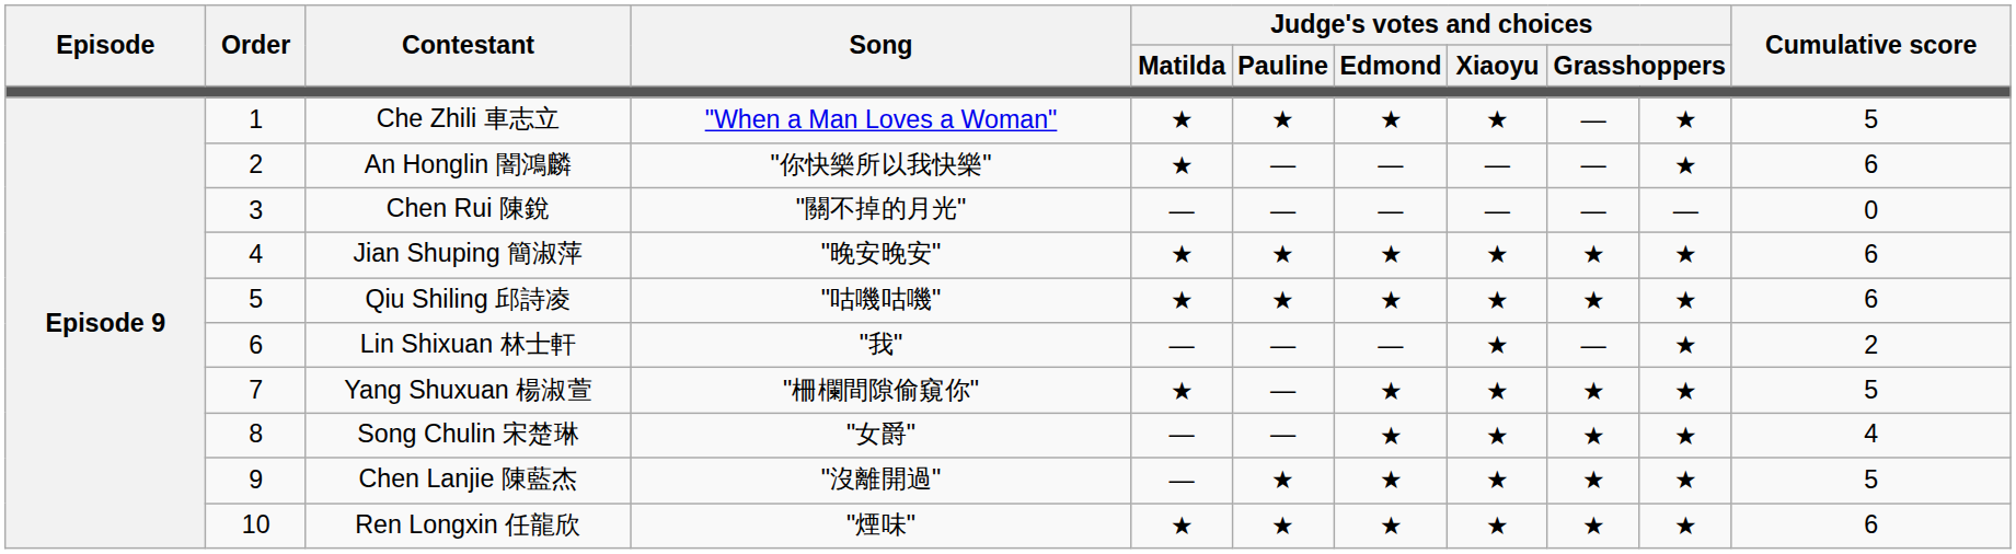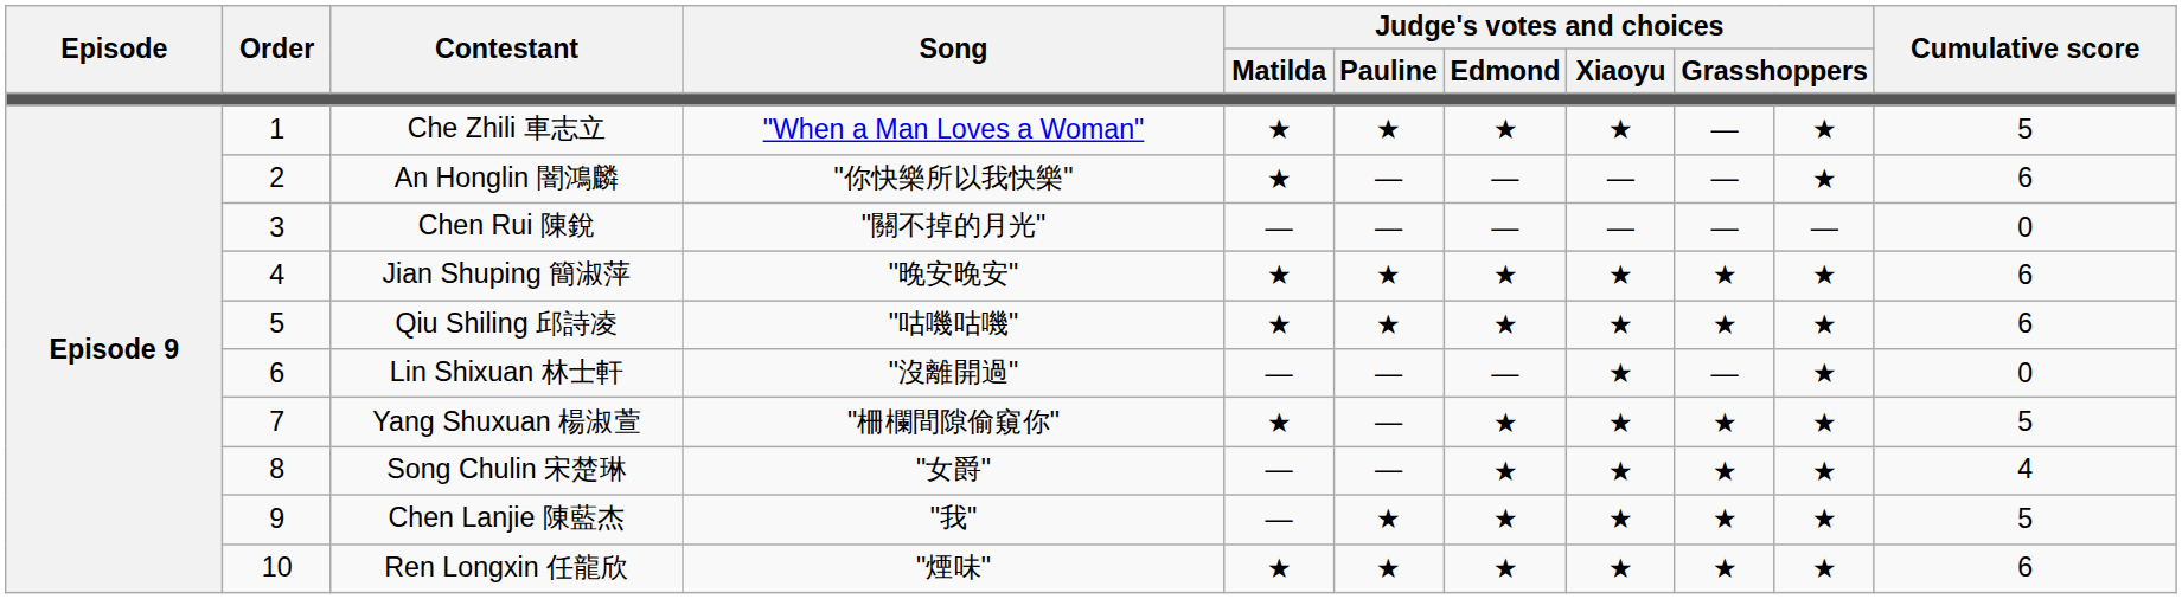 <table class="wikitable" style="text-align: center; width:100%;">
 <tr>
 <th rowspan="2" style="width:10%;">Episode</th>
 <th rowspan="2" style="width:5%;">Order</th>
 <th rowspan="2">Contestant</th>
 <th rowspan="2" style="width:25%;">Song</th>
 <th colspan="6" scope="col">Judge's votes and choices</th>
 <th rowspan="2">Cumulative score</th>
 </tr>
 <tr>
 <th style="width:5%;">Matilda</th>
 <th style="width:5%;">Pauline</th>
 <th style="width:5%;">Edmond</th>
 <th style="width:5%;">Xiaoyu</th>
 <th colspan="2" style="width:5%;">Grasshoppers</th>
 </tr>
 <tr>
 <td colspan="12" style="background:#555;"></td>
 </tr>
 <tr>
 <th rowspan="10">Episode 9<br><small></small></th>
 <td>1</td>
 <td>Che Zhili 車志立</td>
 <td><a href='#'>"When a Man Loves a Woman"</a></td>
 <td>★</td>
 <td>★</td>
 <td>★</td>
 <td>★</td>
 <td>—</td>
 <td>★</td>
 <td>5</td>
 </tr>
 <tr>
 <td>2</td>
 <td>An Honglin 闇鴻麟</td>
 <td>"你快樂所以我快樂"</td>
 <td>★</td>
 <td>—</td>
 <td>—</td>
 <td>—</td>
 <td>—</td>
 <td>★</td>
 <td>6</td>
 </tr>
 <tr>
 <td>3</td>
 <td>Chen Rui 陳銳</td>
 <td>"關不掉的月光"</td>
 <td>—</td>
 <td>—</td>
 <td>—</td>
 <td>—</td>
 <td>—</td>
 <td>—</td>
 <td>0</td>
 </tr>
 <tr>
 <td>4</td>
 <td>Jian Shuping 簡淑萍</td>
 <td>"晚安晚安"</td>
 <td>★</td>
 <td>★</td>
 <td>★</td>
 <td>★</td>
 <td>★</td>
 <td>★</td>
 <td>6</td>
 </tr>
 <tr>
 <td>5</td>
 <td>Qiu Shiling 邱詩凌</td>
 <td>"咕嘰咕嘰"</td>
 <td>★</td>
 <td>★</td>
 <td>★</td>
 <td>★</td>
 <td>★</td>
 <td>★</td>
 <td>6</td>
 </tr>
 <tr>
 <td>6</td>
 <td>Lin Shixuan 林士軒</td>
-<td>"我"</td>
+<td>"沒離開過"</td>
 <td>—</td>
 <td>—</td>
 <td>—</td>
 <td>★</td>
 <td>—</td>
 <td>★</td>
-<td>2</td>
+<td>0</td>
 </tr>
 <tr>
 <td>7</td>
 <td>Yang Shuxuan 楊淑萱</td>
 <td>"柵欄間隙偷窺你"</td>
 <td>★</td>
 <td>—</td>
 <td>★</td>
 <td>★</td>
 <td>★</td>
 <td>★</td>
 <td>5</td>
 </tr>
 <tr>
 <td>8</td>
 <td>Song Chulin 宋楚琳</td>
 <td>"女爵"</td>
 <td>—</td>
 <td>—</td>
 <td>★</td>
 <td>★</td>
 <td>★</td>
 <td>★</td>
 <td>4</td>
 </tr>
 <tr>
 <td>9</td>
 <td>Chen Lanjie 陳藍杰</td>
-<td>"沒離開過"</td>
+<td>"我"</td>
 <td>—</td>
 <td>★</td>
 <td>★</td>
 <td>★</td>
 <td>★</td>
 <td>★</td>
 <td>5</td>
 </tr>
 <tr>
 <td>10</td>
 <td>Ren Longxin 任龍欣</td>
 <td>"煙味"</td>
 <td>★</td>
 <td>★</td>
 <td>★</td>
 <td>★</td>
 <td>★</td>
 <td>★</td>
 <td>6</td>
 </tr>
 </table>
